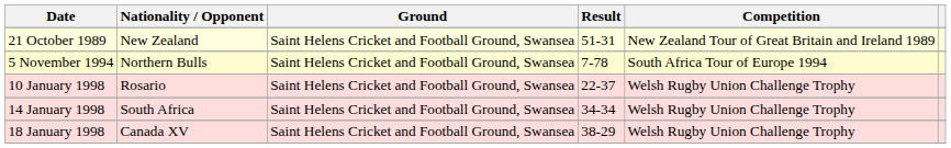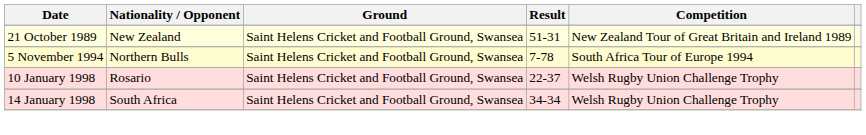 <table class="wikitable">
 <tr>
 <th>Date</th>
 <th>Nationality / Opponent</th>
 <th>Ground</th>
 <th>Result</th>
 <th>Competition</th>
 <th></th>
 </tr>
 <tr>
 </tr>
 <tr bgcolor="#ffffdd">
 <td>21 October 1989</td>
 <td>New Zealand</td>
 <td>Saint Helens Cricket and Football Ground, Swansea</td>
 <td>51-31</td>
 <td>New Zealand Tour of Great Britain and Ireland 1989</td>
 <td></td>
 </tr>
 <tr>
 </tr>
 <tr bgcolor=" #ffffddd ">
 <td>5 November 1994</td>
 <td>Northern Bulls</td>
 <td>Saint Helens Cricket and Football Ground, Swansea</td>
 <td>7-78</td>
 <td>South Africa Tour of Europe 1994</td>
 <td></td>
 </tr>
 <tr>
 </tr>
 <tr bgcolor=" #ffdddd ">
 <td>10 January 1998</td>
 <td>Rosario</td>
 <td>Saint Helens Cricket and Football Ground, Swansea</td>
 <td>22-37</td>
 <td>Welsh Rugby Union Challenge Trophy</td>
 <td></td>
 </tr>
 <tr>
 </tr>
 <tr |- bgcolor=" #ffdddd ">
 <td>14 January 1998</td>
 <td>South Africa</td>
 <td>Saint Helens Cricket and Football Ground, Swansea</td>
 <td>34-34</td>
 <td>Welsh Rugby Union Challenge Trophy</td>
 <td></td>
 </tr>
 <tr>
 </tr>
-<tr |- bgcolor=" #ffdddd ">
-<td>18 January 1998</td>
-<td>Canada XV</td>
-<td>Saint Helens Cricket and Football Ground, Swansea</td>
-<td>38-29</td>
-<td>Welsh Rugby Union Challenge Trophy</td>
-<td></td>
-</tr>
 <tr>
 </tr>
 </table>
